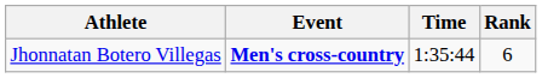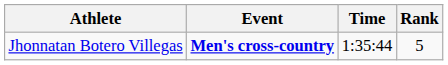 <table class="wikitable" style="font-size:90%">
 <tr>
 <th>Athlete</th>
 <th>Event</th>
 <th>Time</th>
 <th>Rank</th>
 </tr>
 <tr align=center>
 <td align=left><a href='#'>Jhonnatan Botero Villegas</a></td>
 <td align=left><strong><a href='#'>Men's cross-country</a></strong></td>
 <td>1:35:44</td>
-<td>6</td>
+<td>5</td>
 </tr>
 </table>
